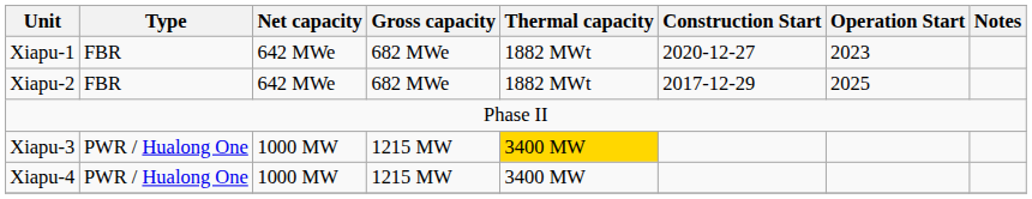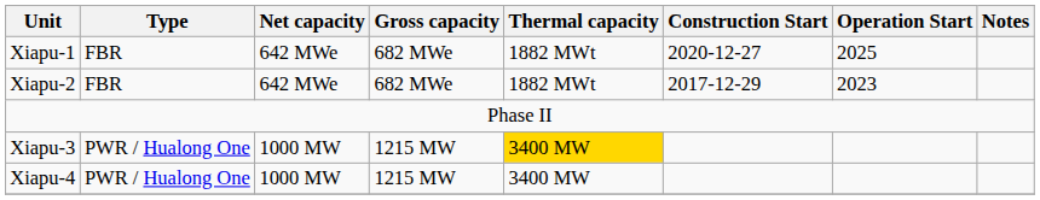 <table class="wikitable">
 <tr>
 <th>Unit</th>
 <th>Type</th>
 <th>Net capacity</th>
 <th>Gross capacity</th>
 <th>Thermal capacity</th>
 <th>Construction Start</th>
 <th>Operation Start</th>
 <th>Notes</th>
 </tr>
 <tr>
 <td>Xiapu-1</td>
 <td>FBR</td>
 <td>642 MWe</td>
 <td>682 MWe</td>
 <td>1882 MWt</td>
 <td>2020-12-27</td>
-<td>2023</td>
+<td>2025</td>
 <td></td>
 </tr>
 <tr>
 <td>Xiapu-2</td>
 <td>FBR</td>
 <td>642 MWe</td>
 <td>682 MWe</td>
 <td>1882 MWt</td>
 <td>2017-12-29</td>
-<td>2025</td>
+<td>2023</td>
 <td></td>
 </tr>
 <tr>
 <td colspan="10" align="center">Phase II</td>
 </tr>
 <tr>
 <td>Xiapu-3</td>
 <td>PWR / <a href='#'>Hualong One</a></td>
 <td>1000 MW</td>
 <td>1215 MW</td>
 <td style="background: gold;">3400 MW</td>
 <td></td>
 <td></td>
 <td></td>
 </tr>
 <tr>
 <td>Xiapu-4</td>
 <td>PWR / <a href='#'>Hualong One</a></td>
 <td>1000 MW</td>
 <td>1215 MW</td>
 <td>3400 MW</td>
 <td></td>
 <td></td>
 <td></td>
 </tr>
 <tr>
 </tr>
 </table>
